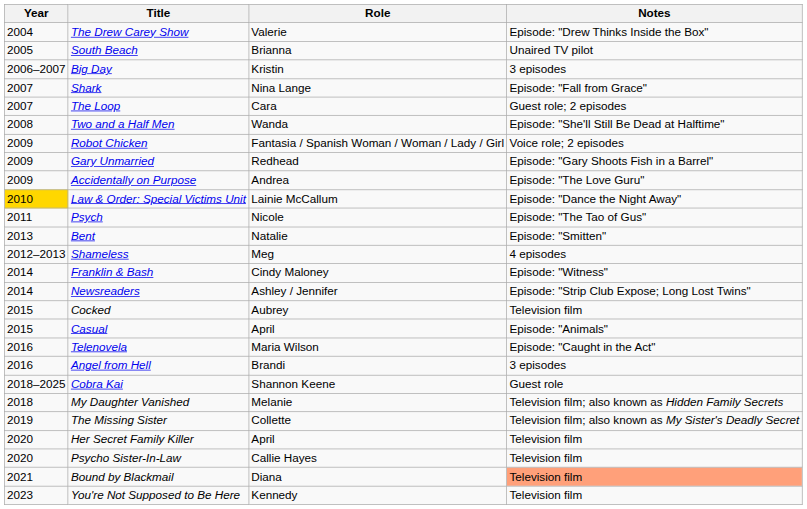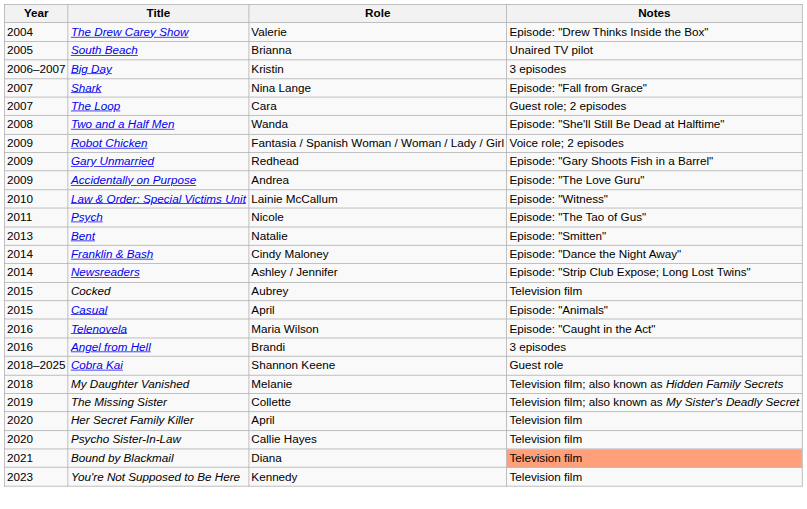 <table class="wikitable sortable">
 <tr>
 <th>Year</th>
 <th>Title</th>
 <th>Role</th>
 <th class="unsortable">Notes</th>
 </tr>
 <tr>
 <td>2004</td>
 <td><em><a href='#'>The Drew Carey Show</a></em></td>
 <td>Valerie</td>
 <td>Episode: "Drew Thinks Inside the Box"</td>
 </tr>
 <tr>
 <td>2005</td>
 <td><em><a href='#'>South Beach</a></em></td>
 <td>Brianna</td>
 <td>Unaired TV pilot</td>
 </tr>
 <tr>
 <td>2006–2007</td>
 <td><em><a href='#'>Big Day</a></em></td>
 <td>Kristin</td>
 <td>3 episodes</td>
 </tr>
 <tr>
 <td>2007</td>
 <td><em><a href='#'>Shark</a></em></td>
 <td>Nina Lange</td>
 <td>Episode: "Fall from Grace"</td>
 </tr>
 <tr>
 <td>2007</td>
 <td><em><a href='#'>The Loop</a></em></td>
 <td>Cara</td>
 <td>Guest role; 2 episodes</td>
 </tr>
 <tr>
 <td>2008</td>
 <td><em><a href='#'>Two and a Half Men</a></em></td>
 <td>Wanda</td>
 <td>Episode: "She'll Still Be Dead at Halftime"</td>
 </tr>
 <tr>
 <td>2009</td>
 <td><em><a href='#'>Robot Chicken</a></em></td>
 <td>Fantasia / Spanish Woman / Woman / Lady / Girl</td>
 <td>Voice role; 2 episodes</td>
 </tr>
 <tr>
 <td>2009</td>
 <td><em><a href='#'>Gary Unmarried</a></em></td>
 <td>Redhead</td>
 <td>Episode: "Gary Shoots Fish in a Barrel"</td>
 </tr>
 <tr>
 <td>2009</td>
 <td><em><a href='#'>Accidentally on Purpose</a></em></td>
 <td>Andrea</td>
 <td>Episode: "The Love Guru"</td>
 </tr>
 <tr>
-<td style="background: gold;">2010</td>
+<td>2010</td>
 <td><em><a href='#'>Law & Order: Special Victims Unit</a></em></td>
 <td>Lainie McCallum</td>
-<td>Episode: "Dance the Night Away"</td>
+<td>Episode: "Witness"</td>
 </tr>
 <tr>
 <td>2011</td>
 <td><em><a href='#'>Psych</a></em></td>
 <td>Nicole</td>
 <td>Episode: "The Tao of Gus"</td>
 </tr>
 <tr>
 <td>2013</td>
 <td><em><a href='#'>Bent</a></em></td>
 <td>Natalie</td>
 <td>Episode: "Smitten"</td>
 </tr>
 <tr>
-<td>2012–2013</td>
-<td><em><a href='#'>Shameless</a></em></td>
-<td>Meg</td>
-<td>4 episodes</td>
-</tr>
-<tr>
 <td>2014</td>
 <td><em><a href='#'>Franklin & Bash</a></em></td>
 <td>Cindy Maloney</td>
-<td>Episode: "Witness"</td>
+<td>Episode: "Dance the Night Away"</td>
 </tr>
 <tr>
 <td>2014</td>
 <td><em><a href='#'>Newsreaders</a></em></td>
 <td>Ashley / Jennifer</td>
 <td>Episode: "Strip Club Expose; Long Lost Twins"</td>
 </tr>
 <tr>
 <td>2015</td>
 <td><em>Cocked</em></td>
 <td>Aubrey</td>
 <td>Television film</td>
 </tr>
 <tr>
 <td>2015</td>
 <td><em><a href='#'>Casual</a></em></td>
 <td>April</td>
 <td>Episode: "Animals"</td>
 </tr>
 <tr>
 <td>2016</td>
 <td><em><a href='#'>Telenovela</a></em></td>
 <td>Maria Wilson</td>
 <td>Episode: "Caught in the Act"</td>
 </tr>
 <tr>
 <td>2016</td>
 <td><em><a href='#'>Angel from Hell</a></em></td>
 <td>Brandi</td>
 <td>3 episodes</td>
 </tr>
 <tr>
 <td>2018–2025</td>
 <td><em><a href='#'>Cobra Kai</a></em></td>
 <td>Shannon Keene</td>
 <td>Guest role</td>
 </tr>
 <tr>
 <td>2018</td>
 <td><em>My Daughter Vanished</em></td>
 <td>Melanie</td>
 <td>Television film; also known as <em>Hidden Family Secrets</em></td>
 </tr>
 <tr>
 <td>2019</td>
 <td><em>The Missing Sister</em></td>
 <td>Collette</td>
 <td>Television film; also known as <em>My Sister's Deadly Secret</em></td>
 </tr>
 <tr>
 <td>2020</td>
 <td><em>Her Secret Family Killer</em></td>
 <td>April</td>
 <td>Television film</td>
 </tr>
 <tr>
 <td>2020</td>
 <td><em>Psycho Sister-In-Law</em></td>
 <td>Callie Hayes</td>
 <td>Television film</td>
 </tr>
 <tr>
 <td>2021</td>
 <td><em>Bound by Blackmail</em></td>
 <td>Diana</td>
 <td style="background: lightsalmon;">Television film</td>
 </tr>
 <tr>
 <td>2023</td>
 <td><em>You're Not Supposed to Be Here</td>
 <td>Kennedy</td>
 <td>Television film</td>
 </tr>
 </table>
